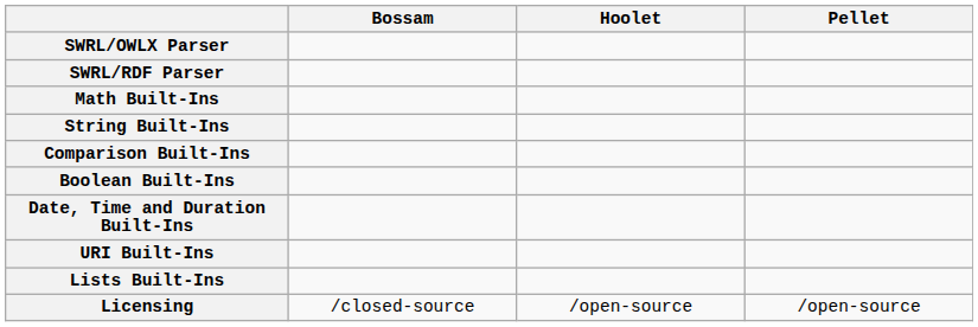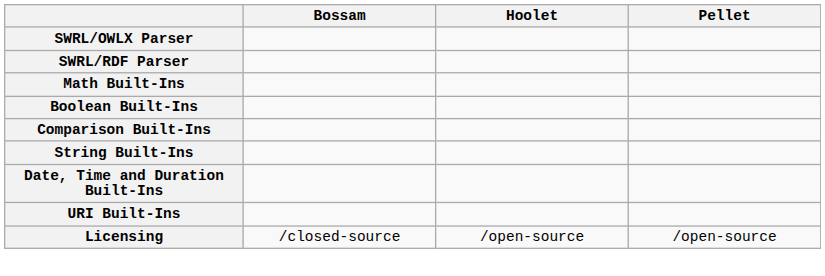 <table class="wikitable" style="font-size: 85%; text-align: center; width: 100%; table-layout: fixed;">
 <tr>
 <th style="width: 16em"></th>
 <th>Bossam</th>
 <th>Hoolet</th>
 <th>Pellet</th>
 </tr>
 <tr>
 <th>SWRL/OWLX Parser</th>
 <td></td>
 <td></td>
 <td></td>
 </tr>
 <tr>
 <th>SWRL/RDF Parser</th>
 <td></td>
 <td></td>
 <td></td>
 </tr>
 <tr>
 <th>Math Built-Ins</th>
 <td></td>
 <td></td>
 <td></td>
 </tr>
 <tr>
-<th>String Built-Ins</th>
+<th>Boolean Built-Ins</th>
 <td></td>
 <td></td>
 <td></td>
 </tr>
 <tr>
 <th>Comparison Built-Ins</th>
 <td></td>
 <td></td>
 <td></td>
 </tr>
 <tr>
-<th>Boolean Built-Ins</th>
+<th>String Built-Ins</th>
 <td></td>
 <td></td>
 <td></td>
 </tr>
 <tr>
 <th>Date, Time and Duration Built-Ins</th>
 <td></td>
 <td></td>
 <td></td>
 </tr>
 <tr>
 <th>URI Built-Ins</th>
 <td></td>
 <td></td>
 <td></td>
 </tr>
 <tr>
-<th>Lists Built-Ins</th>
-<td></td>
-<td></td>
-<td></td>
-</tr>
-<tr>
 <th>Licensing</th>
 <td>/closed-source</td>
 <td>/open-source</td>
 <td>/open-source</td>
 </tr>
 </table>
